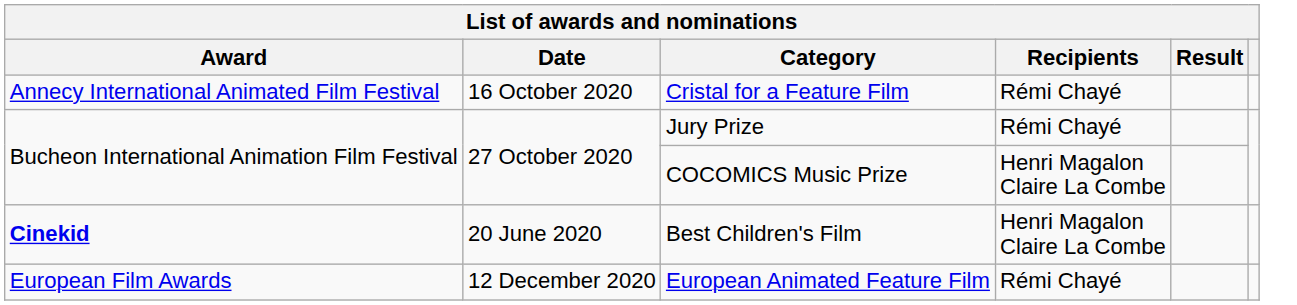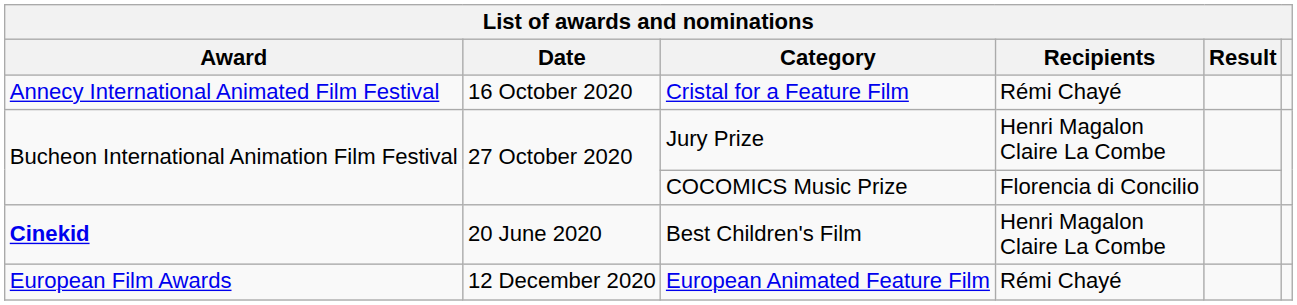 <table class="wikitable sortable">
 <tr>
 <th colspan="6">List of awards and nominations</th>
 </tr>
 <tr>
 <th>Award</th>
 <th>Date</th>
 <th>Category</th>
 <th>Recipients</th>
 <th>Result</th>
 <th></th>
 </tr>
 <tr>
 <td><a href='#'>Annecy International Animated Film Festival</a></td>
 <td>16 October 2020</td>
 <td><a href='#'>Cristal for a Feature Film</a></td>
 <td>Rémi Chayé</td>
 <td></td>
 <td></td>
 </tr>
 <tr>
 <td rowspan="2">Bucheon International Animation Film Festival</td>
 <td rowspan="2">27 October 2020</td>
 <td>Jury Prize</td>
-<td>Rémi Chayé</td>
+<td>Henri Magalon<br>Claire La Combe</td>
 <td></td>
 <td rowspan="2"></td>
 </tr>
 <tr>
 <td>COCOMICS Music Prize</td>
-<td>Henri Magalon<br>Claire La Combe</td>
+<td Florencia Di Concilio>Florencia di Concilio</td>
 <td></td>
 </tr>
 <tr>
 <td><strong><a href='#'>Cinekid</a></strong></td>
 <td>20 June 2020</td>
 <td>Best Children's Film</td>
 <td>Henri Magalon<br>Claire La Combe</td>
 <td></td>
 <td></td>
 </tr>
 <tr>
 <td><a href='#'>European Film Awards</a></td>
 <td>12 December 2020</td>
 <td><a href='#'>European Animated Feature Film</a></td>
 <td>Rémi Chayé</td>
 <td></td>
 <td></td>
 </tr>
 </table>
